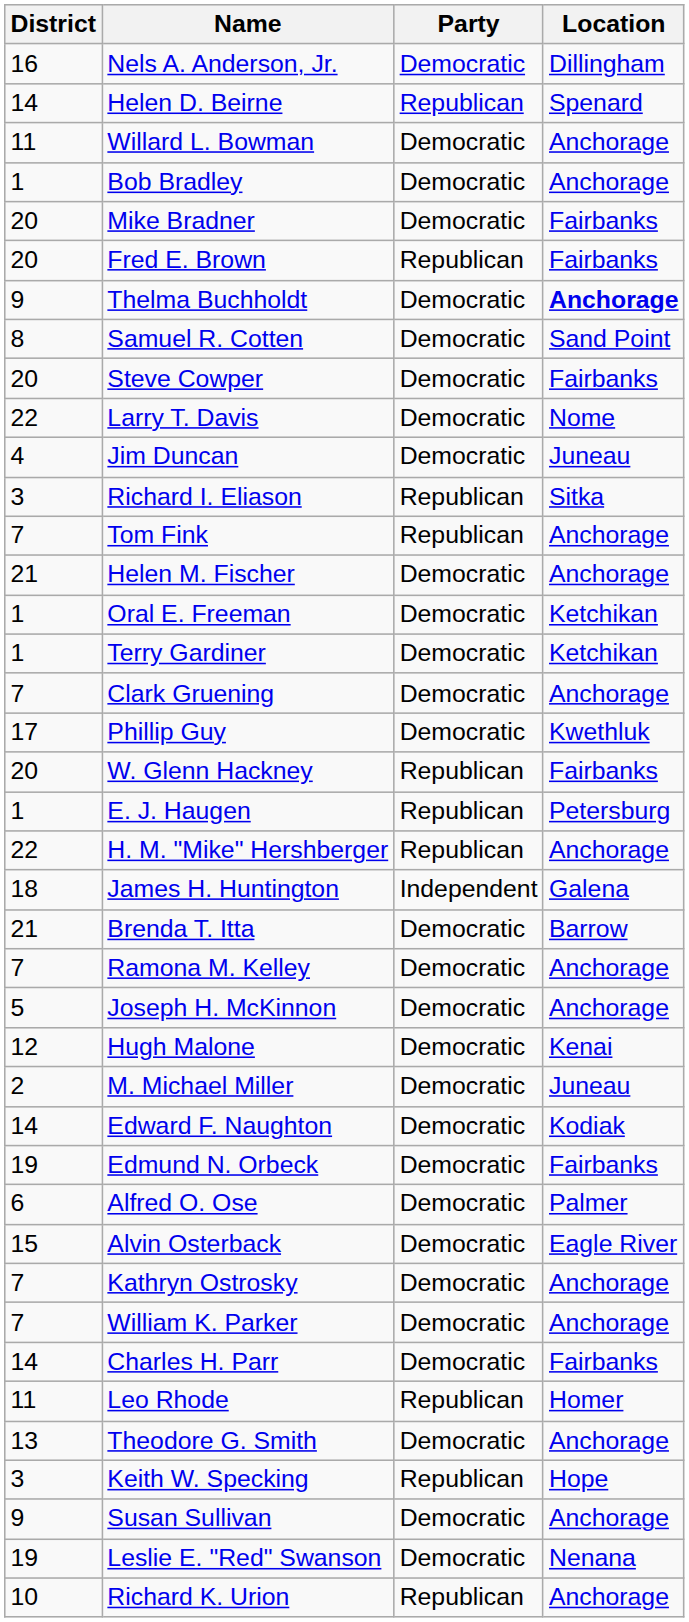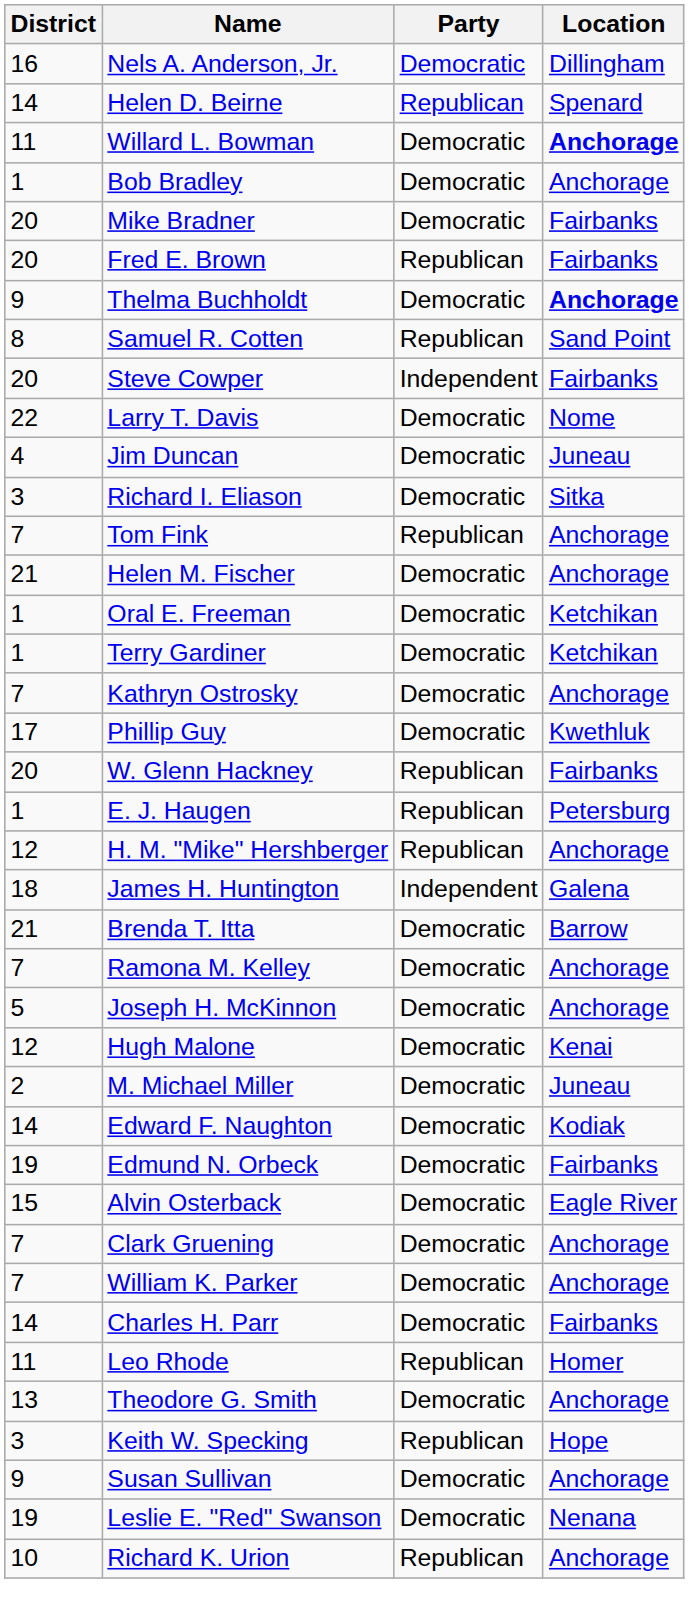 <table class="wikitable">
 <tr>
 <th>District</th>
 <th>Name</th>
 <th>Party</th>
 <th>Location</th>
 </tr>
 <tr>
 <td>16</td>
 <td><a href='#'>Nels A. Anderson, Jr.</a></td>
 <td><a href='#'>Democratic</a></td>
 <td><a href='#'>Dillingham</a></td>
 </tr>
 <tr>
 <td>14</td>
 <td><a href='#'>Helen D. Beirne</a></td>
 <td><a href='#'>Republican</a></td>
 <td><a href='#'>Spenard</a></td>
 </tr>
 <tr>
 <td>11</td>
 <td><a href='#'>Willard L. Bowman</a></td>
 <td>Democratic</td>
-<td><a href='#'>Anchorage</a></td>
+<td><strong><a href='#'>Anchorage</a></strong></td>
 </tr>
 <tr>
 <td>1</td>
 <td><a href='#'>Bob Bradley</a></td>
 <td>Democratic</td>
 <td><a href='#'>Anchorage</a></td>
 </tr>
 <tr>
 <td>20</td>
 <td><a href='#'>Mike Bradner</a></td>
 <td>Democratic</td>
 <td><a href='#'>Fairbanks</a></td>
 </tr>
 <tr>
 <td>20</td>
 <td><a href='#'>Fred E. Brown</a></td>
 <td>Republican</td>
 <td><a href='#'>Fairbanks</a></td>
 </tr>
 <tr>
 <td>9</td>
 <td><a href='#'>Thelma Buchholdt</a></td>
 <td>Democratic</td>
 <td><strong><a href='#'>Anchorage</a></strong></td>
 </tr>
 <tr>
 <td>8</td>
 <td><a href='#'>Samuel R. Cotten</a></td>
-<td>Democratic</td>
+<td>Republican</td>
 <td><a href='#'>Sand Point</a></td>
 </tr>
 <tr>
 <td>20</td>
 <td><a href='#'>Steve Cowper</a></td>
-<td>Democratic</td>
+<td>Independent</td>
 <td><a href='#'>Fairbanks</a></td>
 </tr>
 <tr>
 <td>22</td>
 <td><a href='#'>Larry T. Davis</a></td>
 <td>Democratic</td>
 <td><a href='#'>Nome</a></td>
 </tr>
 <tr>
 <td>4</td>
 <td><a href='#'>Jim Duncan</a></td>
 <td>Democratic</td>
 <td><a href='#'>Juneau</a></td>
 </tr>
 <tr>
 <td>3</td>
 <td><a href='#'>Richard I. Eliason</a></td>
-<td>Republican</td>
+<td>Democratic</td>
 <td><a href='#'>Sitka</a></td>
 </tr>
 <tr>
 <td>7</td>
 <td><a href='#'>Tom Fink</a></td>
 <td>Republican</td>
 <td><a href='#'>Anchorage</a></td>
 </tr>
 <tr>
 <td>21</td>
 <td><a href='#'>Helen M. Fischer</a></td>
 <td>Democratic</td>
 <td><a href='#'>Anchorage</a></td>
 </tr>
 <tr>
 <td>1</td>
 <td><a href='#'>Oral E. Freeman</a></td>
 <td>Democratic</td>
 <td><a href='#'>Ketchikan</a></td>
 </tr>
 <tr>
 <td>1</td>
 <td><a href='#'>Terry Gardiner</a></td>
 <td>Democratic</td>
 <td><a href='#'>Ketchikan</a></td>
 </tr>
 <tr>
 <td>7</td>
-<td><a href='#'>Clark Gruening</a></td>
+<td><a href='#'>Kathryn Ostrosky</a></td>
 <td>Democratic</td>
 <td><a href='#'>Anchorage</a></td>
 </tr>
 <tr>
 <td>17</td>
 <td><a href='#'>Phillip Guy</a></td>
 <td>Democratic</td>
 <td><a href='#'>Kwethluk</a></td>
 </tr>
 <tr>
 <td>20</td>
 <td><a href='#'>W. Glenn Hackney</a></td>
 <td>Republican</td>
 <td><a href='#'>Fairbanks</a></td>
 </tr>
 <tr>
 <td>1</td>
 <td><a href='#'>E. J. Haugen</a></td>
 <td>Republican</td>
 <td><a href='#'>Petersburg</a></td>
 </tr>
 <tr>
-<td>22</td>
+<td>12</td>
 <td><a href='#'>H. M. "Mike" Hershberger</a></td>
 <td>Republican</td>
 <td><a href='#'>Anchorage</a></td>
 </tr>
 <tr>
 <td>18</td>
 <td><a href='#'>James H. Huntington</a></td>
 <td>Independent</td>
 <td><a href='#'>Galena</a></td>
 </tr>
 <tr>
 <td>21</td>
 <td><a href='#'>Brenda T. Itta</a></td>
 <td>Democratic</td>
 <td><a href='#'>Barrow</a></td>
 </tr>
 <tr>
 <td>7</td>
 <td><a href='#'>Ramona M. Kelley</a></td>
 <td>Democratic</td>
 <td><a href='#'>Anchorage</a></td>
 </tr>
 <tr>
 <td>5</td>
 <td><a href='#'>Joseph H. McKinnon</a></td>
 <td>Democratic</td>
 <td><a href='#'>Anchorage</a></td>
 </tr>
 <tr>
 <td>12</td>
 <td><a href='#'>Hugh Malone</a></td>
 <td>Democratic</td>
 <td><a href='#'>Kenai</a></td>
 </tr>
 <tr>
 <td>2</td>
 <td><a href='#'>M. Michael Miller</a></td>
 <td>Democratic</td>
 <td><a href='#'>Juneau</a></td>
 </tr>
 <tr>
 <td>14</td>
 <td><a href='#'>Edward F. Naughton</a></td>
 <td>Democratic</td>
 <td><a href='#'>Kodiak</a></td>
 </tr>
 <tr>
 <td>19</td>
 <td><a href='#'>Edmund N. Orbeck</a></td>
 <td>Democratic</td>
 <td><a href='#'>Fairbanks</a></td>
 </tr>
 <tr>
-<td>6</td>
-<td><a href='#'>Alfred O. Ose</a></td>
-<td>Democratic</td>
-<td><a href='#'>Palmer</a></td>
-</tr>
-<tr>
 <td>15</td>
 <td><a href='#'>Alvin Osterback</a></td>
 <td>Democratic</td>
 <td><a href='#'>Eagle River</a></td>
 </tr>
 <tr>
 <td>7</td>
-<td><a href='#'>Kathryn Ostrosky</a></td>
+<td><a href='#'>Clark Gruening</a></td>
 <td>Democratic</td>
 <td><a href='#'>Anchorage</a></td>
 </tr>
 <tr>
 <td>7</td>
 <td><a href='#'>William K. Parker</a></td>
 <td>Democratic</td>
 <td><a href='#'>Anchorage</a></td>
 </tr>
 <tr>
 <td>14</td>
 <td><a href='#'>Charles H. Parr</a></td>
 <td>Democratic</td>
 <td><a href='#'>Fairbanks</a></td>
 </tr>
 <tr>
 <td>11</td>
 <td><a href='#'>Leo Rhode</a></td>
 <td>Republican</td>
 <td><a href='#'>Homer</a></td>
 </tr>
 <tr>
 <td>13</td>
 <td><a href='#'>Theodore G. Smith</a></td>
 <td>Democratic</td>
 <td><a href='#'>Anchorage</a></td>
 </tr>
 <tr>
 <td>3</td>
 <td><a href='#'>Keith W. Specking</a></td>
 <td>Republican</td>
 <td><a href='#'>Hope</a></td>
 </tr>
 <tr>
 <td>9</td>
 <td><a href='#'>Susan Sullivan</a></td>
 <td>Democratic</td>
 <td><a href='#'>Anchorage</a></td>
 </tr>
 <tr>
 <td>19</td>
 <td><a href='#'>Leslie E. "Red" Swanson</a></td>
 <td>Democratic</td>
 <td><a href='#'>Nenana</a></td>
 </tr>
 <tr>
 <td>10</td>
 <td><a href='#'>Richard K. Urion</a></td>
 <td>Republican</td>
 <td><a href='#'>Anchorage</a></td>
 </tr>
 </table>
